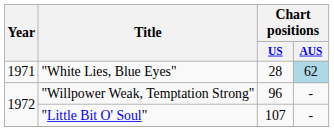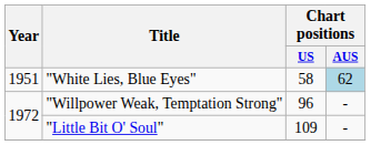 <table class="wikitable" style="text-align:center;">
 <tr>
 <th rowspan="2">Year</th>
 <th rowspan="2">Title</th>
 <th colspan="2">Chart positions</th>
 </tr>
 <tr style="font-size:smaller;">
 <th width="35"><a href='#'>US</a><br></th>
 <th width="35"><a href='#'>AUS</a><br></th>
 </tr>
 <tr>
-<td>1971</td>
+<td>1951</td>
 <td align="left">"White Lies, Blue Eyes"</td>
-<td>28</td>
+<td>58</td>
 <td style="background: lightblue;">62</td>
 </tr>
 <tr>
 <td rowspan="2">1972</td>
 <td align="left">"Willpower Weak, Temptation Strong"</td>
 <td>96</td>
 <td>-</td>
 </tr>
 <tr>
 <td align="left">"<a href='#'>Little Bit O' Soul</a>"</td>
-<td>107</td>
+<td>109</td>
 <td>-</td>
 </tr>
 <tr>
 </tr>
 </table>
